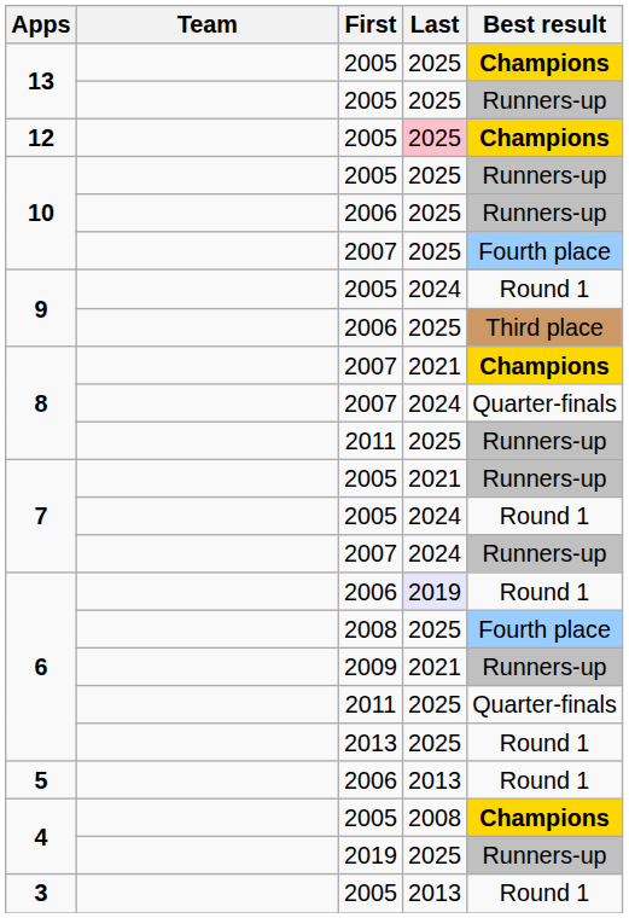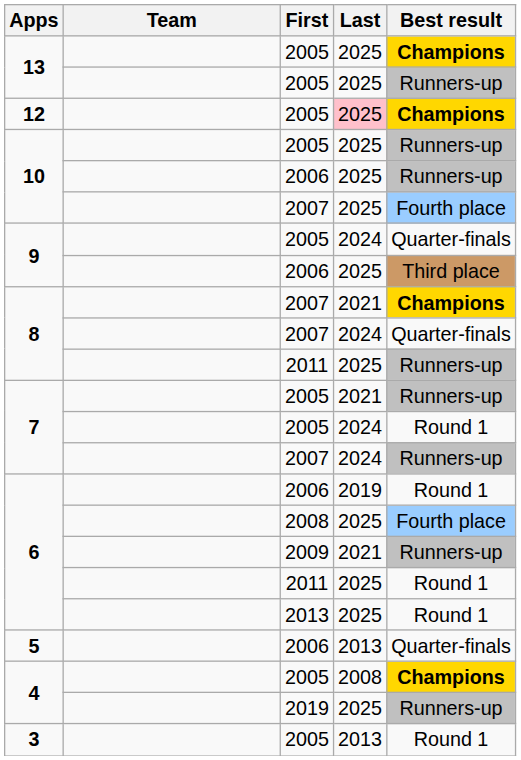 <table class="wikitable" style="font-size:95%; text-align:center">
 <tr>
 <th>Apps</th>
 <th width=160>Team</th>
 <th>First</th>
 <th>Last</th>
 <th>Best result</th>
 </tr>
 <tr>
 <td rowspan=2><strong>13</strong></td>
 <td align=left></td>
 <td>2005</td>
 <td>2025</td>
 <td bgcolor=gold><strong>Champions</strong></td>
 </tr>
 <tr>
 <td align=left></td>
 <td>2005</td>
 <td>2025</td>
 <td bgcolor=silver>Runners-up</td>
 </tr>
 <tr>
 <td><strong>12</strong></td>
 <td align=left></td>
 <td>2005</td>
 <td style="background: pink;">2025</td>
 <td bgcolor=gold><strong>Champions</strong></td>
 </tr>
 <tr>
 <td rowspan=3><strong>10</strong></td>
 <td align=left></td>
 <td>2005</td>
 <td>2025</td>
 <td bgcolor=silver>Runners-up</td>
 </tr>
 <tr>
 <td align=left></td>
 <td>2006</td>
 <td>2025</td>
 <td bgcolor=silver>Runners-up</td>
 </tr>
 <tr>
 <td align=left></td>
 <td>2007</td>
 <td>2025</td>
 <td bgcolor=#9acdff>Fourth place</td>
 </tr>
 <tr>
 <td rowspan=2><strong>9</strong></td>
 <td align=left></td>
 <td>2005</td>
 <td>2024</td>
-<td>Round 1</td>
+<td>Quarter-finals</td>
 </tr>
 <tr>
 <td align=left></td>
 <td>2006</td>
 <td>2025</td>
 <td bgcolor=#cc9966>Third place</td>
 </tr>
 <tr>
 <td rowspan=3><strong>8</strong></td>
 <td align=left></td>
 <td>2007</td>
 <td>2021</td>
 <td bgcolor=gold><strong>Champions</strong></td>
 </tr>
 <tr>
 <td align=left></td>
 <td>2007</td>
 <td>2024</td>
 <td>Quarter-finals</td>
 </tr>
 <tr>
 <td align=left></td>
 <td>2011</td>
 <td>2025</td>
 <td bgcolor=silver>Runners-up</td>
 </tr>
 <tr>
 <td rowspan=3><strong>7</strong></td>
 <td align=left></td>
 <td>2005</td>
 <td>2021</td>
 <td bgcolor=silver>Runners-up</td>
 </tr>
 <tr>
 <td align=left></td>
 <td>2005</td>
 <td>2024</td>
 <td>Round 1</td>
 </tr>
 <tr>
 <td align=left></td>
 <td>2007</td>
 <td>2024</td>
 <td bgcolor=silver>Runners-up</td>
 </tr>
 <tr>
 <td rowspan=5><strong>6</strong></td>
 <td align=left></td>
 <td>2006</td>
-<td style="background: lavender;">2019</td>
+<td>2019</td>
 <td>Round 1</td>
 </tr>
 <tr>
 <td align=left></td>
 <td>2008</td>
 <td>2025</td>
 <td bgcolor=#9acdff>Fourth place</td>
 </tr>
 <tr>
 <td align=left></td>
 <td>2009</td>
 <td>2021</td>
 <td bgcolor=silver>Runners-up</td>
 </tr>
 <tr>
 <td align=left></td>
 <td>2011</td>
 <td>2025</td>
-<td>Quarter-finals</td>
+<td>Round 1</td>
 </tr>
 <tr>
 <td align=left></td>
 <td>2013</td>
 <td>2025</td>
 <td>Round 1</td>
 </tr>
 <tr>
 <td><strong>5</strong></td>
 <td align=left></td>
 <td>2006</td>
 <td>2013</td>
-<td>Round 1</td>
+<td>Quarter-finals</td>
 </tr>
 <tr>
 <td rowspan=2><strong>4</strong></td>
 <td align=left></td>
 <td>2005</td>
 <td>2008</td>
 <td bgcolor=gold><strong>Champions</strong></td>
 </tr>
 <tr>
 <td align=left></td>
 <td>2019</td>
 <td>2025</td>
 <td bgcolor=silver>Runners-up</td>
 </tr>
 <tr>
 <td><strong>3</strong></td>
 <td align=left></td>
 <td>2005</td>
 <td>2013</td>
 <td>Round 1</td>
 </tr>
 </table>
